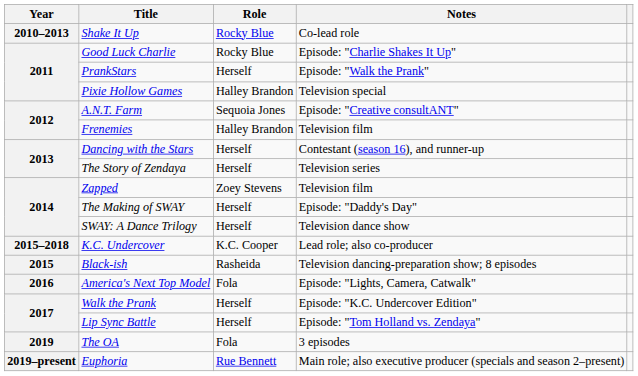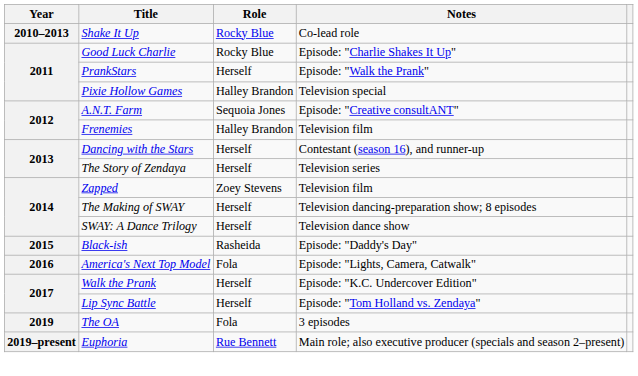 <table class="wikitable plainrowheaders sortable">
 <tr>
 <th scope="col">Year</th>
 <th scope="col">Title</th>
 <th scope="col">Role</th>
 <th scope="col" class="unsortable">Notes</th>
 <th scope="col" class="unsortable"></th>
 </tr>
 <tr>
 <th scope="row">2010–2013</th>
 <td><em><a href='#'>Shake It Up</a></em></td>
 <td><a href='#'>Rocky Blue</a></td>
 <td>Co-lead role</td>
 <td></td>
 </tr>
 <tr>
 <th rowspan="3" scope="row">2011</th>
 <td><em><a href='#'>Good Luck Charlie</a></em></td>
 <td>Rocky Blue</td>
 <td>Episode: "<a href='#'>Charlie Shakes It Up</a>"</td>
 <td></td>
 </tr>
 <tr>
 <td><em><a href='#'>PrankStars</a></em></td>
 <td>Herself</td>
 <td>Episode: "<a href='#'>Walk the Prank</a>"</td>
 <td></td>
 </tr>
 <tr>
 <td><em><a href='#'>Pixie Hollow Games</a></em></td>
 <td>Halley Brandon</td>
 <td>Television special</td>
 <td></td>
 </tr>
 <tr>
 <th rowspan="2" scope="row">2012</th>
 <td><em><a href='#'>A.N.T. Farm</a></em></td>
 <td>Sequoia Jones</td>
 <td>Episode: "<a href='#'>Creative consultANT</a>"</td>
 <td></td>
 </tr>
 <tr>
 <td><em><a href='#'>Frenemies</a></em></td>
 <td>Halley Brandon</td>
 <td>Television film</td>
 <td></td>
 </tr>
 <tr>
 <th rowspan="2" scope="row">2013</th>
 <td><em><a href='#'>Dancing with the Stars</a></em></td>
 <td>Herself</td>
 <td>Contestant (<a href='#'>season 16</a>), and runner-up</td>
 <td></td>
 </tr>
 <tr>
 <td><em>The Story of Zendaya</em></td>
 <td>Herself</td>
 <td>Television series</td>
 <td></td>
 </tr>
 <tr>
 <th rowspan="3" scope="row">2014</th>
 <td><em><a href='#'>Zapped</a></em></td>
 <td>Zoey Stevens</td>
 <td>Television film</td>
 <td></td>
 </tr>
 <tr>
 <td><em>The Making of SWAY</em></td>
 <td>Herself</td>
-<td>Episode: "Daddy's Day"</td>
+<td>Television dancing-preparation show; 8 episodes</td>
 <td></td>
 </tr>
 <tr>
 <td><em>SWAY: A Dance Trilogy</em></td>
 <td>Herself</td>
 <td>Television dance show</td>
 <td></td>
 </tr>
 <tr>
-<th scope="row">2015–2018</th>
-<td><em><a href='#'>K.C. Undercover</a></em></td>
-<td>K.C. Cooper</td>
-<td>Lead role; also co-producer</td>
-<td></td>
-</tr>
-<tr>
 <th scope="row">2015</th>
 <td><em><a href='#'>Black-ish</a></em></td>
 <td>Rasheida</td>
-<td>Television dancing-preparation show; 8 episodes</td>
+<td>Episode: "Daddy's Day"</td>
 <td></td>
 </tr>
 <tr>
 <th scope="row">2016</th>
 <td><em><a href='#'>America's Next Top Model</a></em></td>
 <td>Fola</td>
 <td>Episode: "Lights, Camera, Catwalk"</td>
 <td></td>
 </tr>
 <tr>
 <th rowspan="2" scope="row">2017</th>
 <td><em><a href='#'>Walk the Prank</a></em></td>
 <td>Herself</td>
 <td>Episode: "K.C. Undercover Edition"</td>
 <td></td>
 </tr>
 <tr>
 <td><em><a href='#'>Lip Sync Battle</a></em></td>
 <td>Herself</td>
 <td>Episode: "<a href='#'>Tom Holland vs. Zendaya</a>"</td>
 <td></td>
 </tr>
 <tr>
 <th scope="row">2019</th>
 <td><em><a href='#'>The OA</a></em></td>
 <td>Fola</td>
 <td>3 episodes</td>
 <td></td>
 </tr>
 <tr>
 <th scope="row">2019–present</th>
 <td><em><a href='#'>Euphoria</a></em></td>
 <td><a href='#'>Rue Bennett</a></td>
 <td>Main role; also executive producer (specials and season 2–present)</td>
 <td></td>
 </tr>
 </table>
